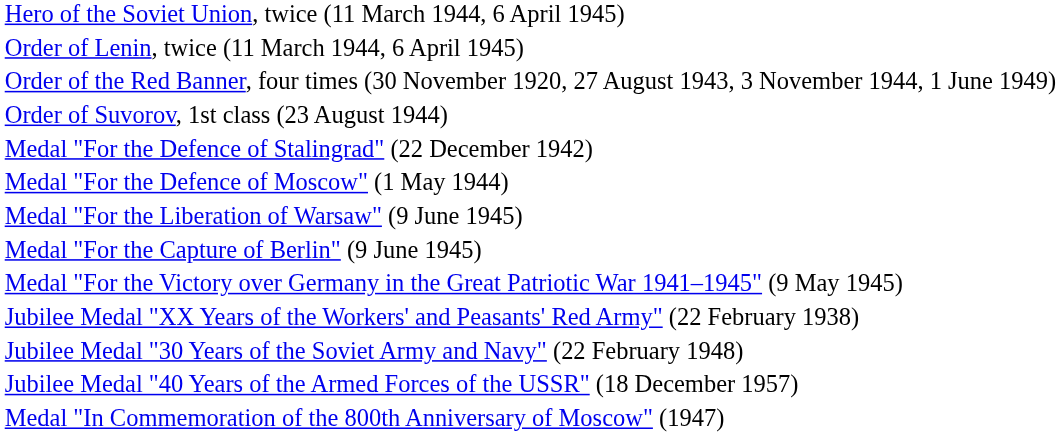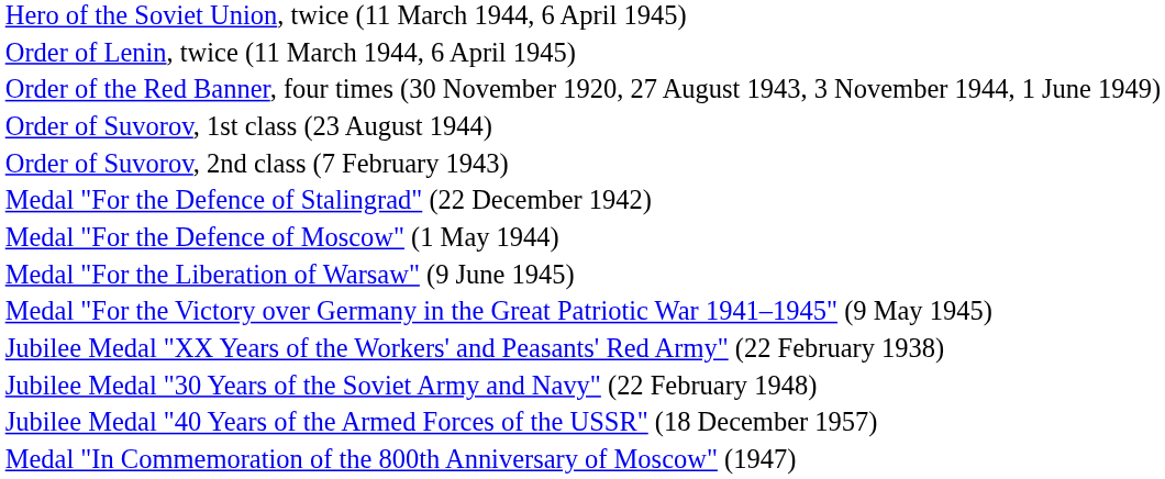 <table>
 <tr>
 <td> </td>
 <td><a href='#'>Hero of the Soviet Union</a>, twice (11 March 1944, 6 April 1945)</td>
 </tr>
 <tr>
 <td></td>
 <td><a href='#'>Order of Lenin</a>, twice (11 March 1944, 6 April 1945)</td>
 </tr>
 <tr>
 <td></td>
 <td><a href='#'>Order of the Red Banner</a>, four times (30 November 1920, 27 August 1943, 3 November 1944, 1 June 1949)</td>
 </tr>
 <tr>
 <td></td>
 <td><a href='#'>Order of Suvorov</a>, 1st class (23 August 1944)</td>
 </tr>
 <tr>
 <td></td>
+<td><a href='#'>Order of Suvorov</a>, 2nd class (7 February 1943)</td>
+</tr>
+<tr>
+<td></td>
 <td><a href='#'>Medal "For the Defence of Stalingrad"</a> (22 December 1942)</td>
 </tr>
 <tr>
 <td></td>
 <td><a href='#'>Medal "For the Defence of Moscow"</a> (1 May 1944)</td>
 </tr>
 <tr>
 <td></td>
 <td><a href='#'>Medal "For the Liberation of Warsaw"</a> (9 June 1945)</td>
-</tr>
-<tr>
-<td></td>
-<td><a href='#'>Medal "For the Capture of Berlin"</a> (9 June 1945)</td>
 </tr>
 <tr>
 <td></td>
 <td><a href='#'>Medal "For the Victory over Germany in the Great Patriotic War 1941–1945"</a> (9 May 1945)</td>
 </tr>
 <tr>
 <td></td>
 <td><a href='#'>Jubilee Medal "XX Years of the Workers' and Peasants' Red Army"</a> (22 February 1938)</td>
 </tr>
 <tr>
 <td></td>
 <td><a href='#'>Jubilee Medal "30 Years of the Soviet Army and Navy"</a> (22 February 1948)</td>
 </tr>
 <tr>
 <td></td>
 <td><a href='#'>Jubilee Medal "40 Years of the Armed Forces of the USSR"</a> (18 December 1957)</td>
 </tr>
 <tr>
 <td></td>
 <td><a href='#'>Medal "In Commemoration of the 800th Anniversary of Moscow"</a> (1947)</td>
 </tr>
 <tr>
 </tr>
 </table>
